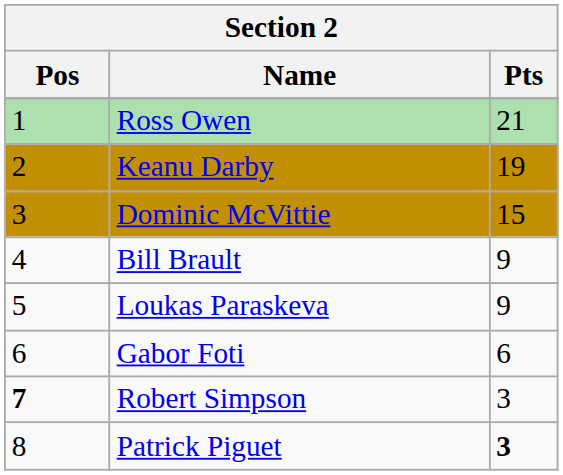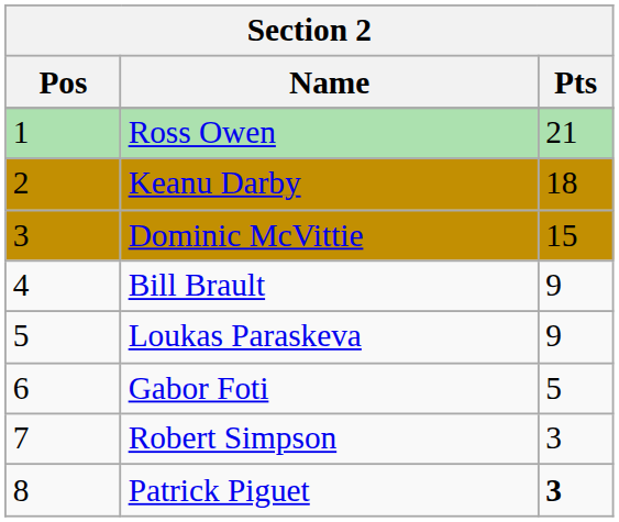 <table class="wikitable">
 <tr>
 <th colspan="6">Section 2</th>
 </tr>
 <tr>
 <th width=50>Pos</th>
 <th width=200>Name</th>
 <th width=30>Pts</th>
 </tr>
 <tr>
 </tr>
 <tr style="background:#ACE1AF;">
 <td>1</td>
 <td> <a href='#'>Ross Owen</a></td>
 <td>21</td>
 </tr>
 <tr style="background:#c28f02;">
 <td>2</td>
 <td> <a href='#'>Keanu Darby</a></td>
-<td>19</td>
+<td>18</td>
 </tr>
 <tr style="background:#c28f02;">
 <td>3</td>
 <td> <a href='#'>Dominic McVittie</a></td>
 <td>15</td>
 </tr>
 <tr>
 <td>4</td>
 <td> <a href='#'>Bill Brault</a></td>
 <td>9</td>
 </tr>
 <tr>
 <td>5</td>
 <td> <a href='#'>Loukas Paraskeva</a></td>
 <td>9</td>
 </tr>
 <tr>
 <td>6</td>
 <td> <a href='#'>Gabor Foti</a></td>
-<td>6</td>
+<td>5</td>
 </tr>
 <tr>
-<td><strong>7</strong></td>
+<td>7</td>
 <td> <a href='#'>Robert Simpson</a></td>
 <td>3</td>
 </tr>
 <tr>
 <td>8</td>
 <td> <a href='#'>Patrick Piguet</a></td>
 <td><strong>3</strong></td>
 </tr>
 </table>
